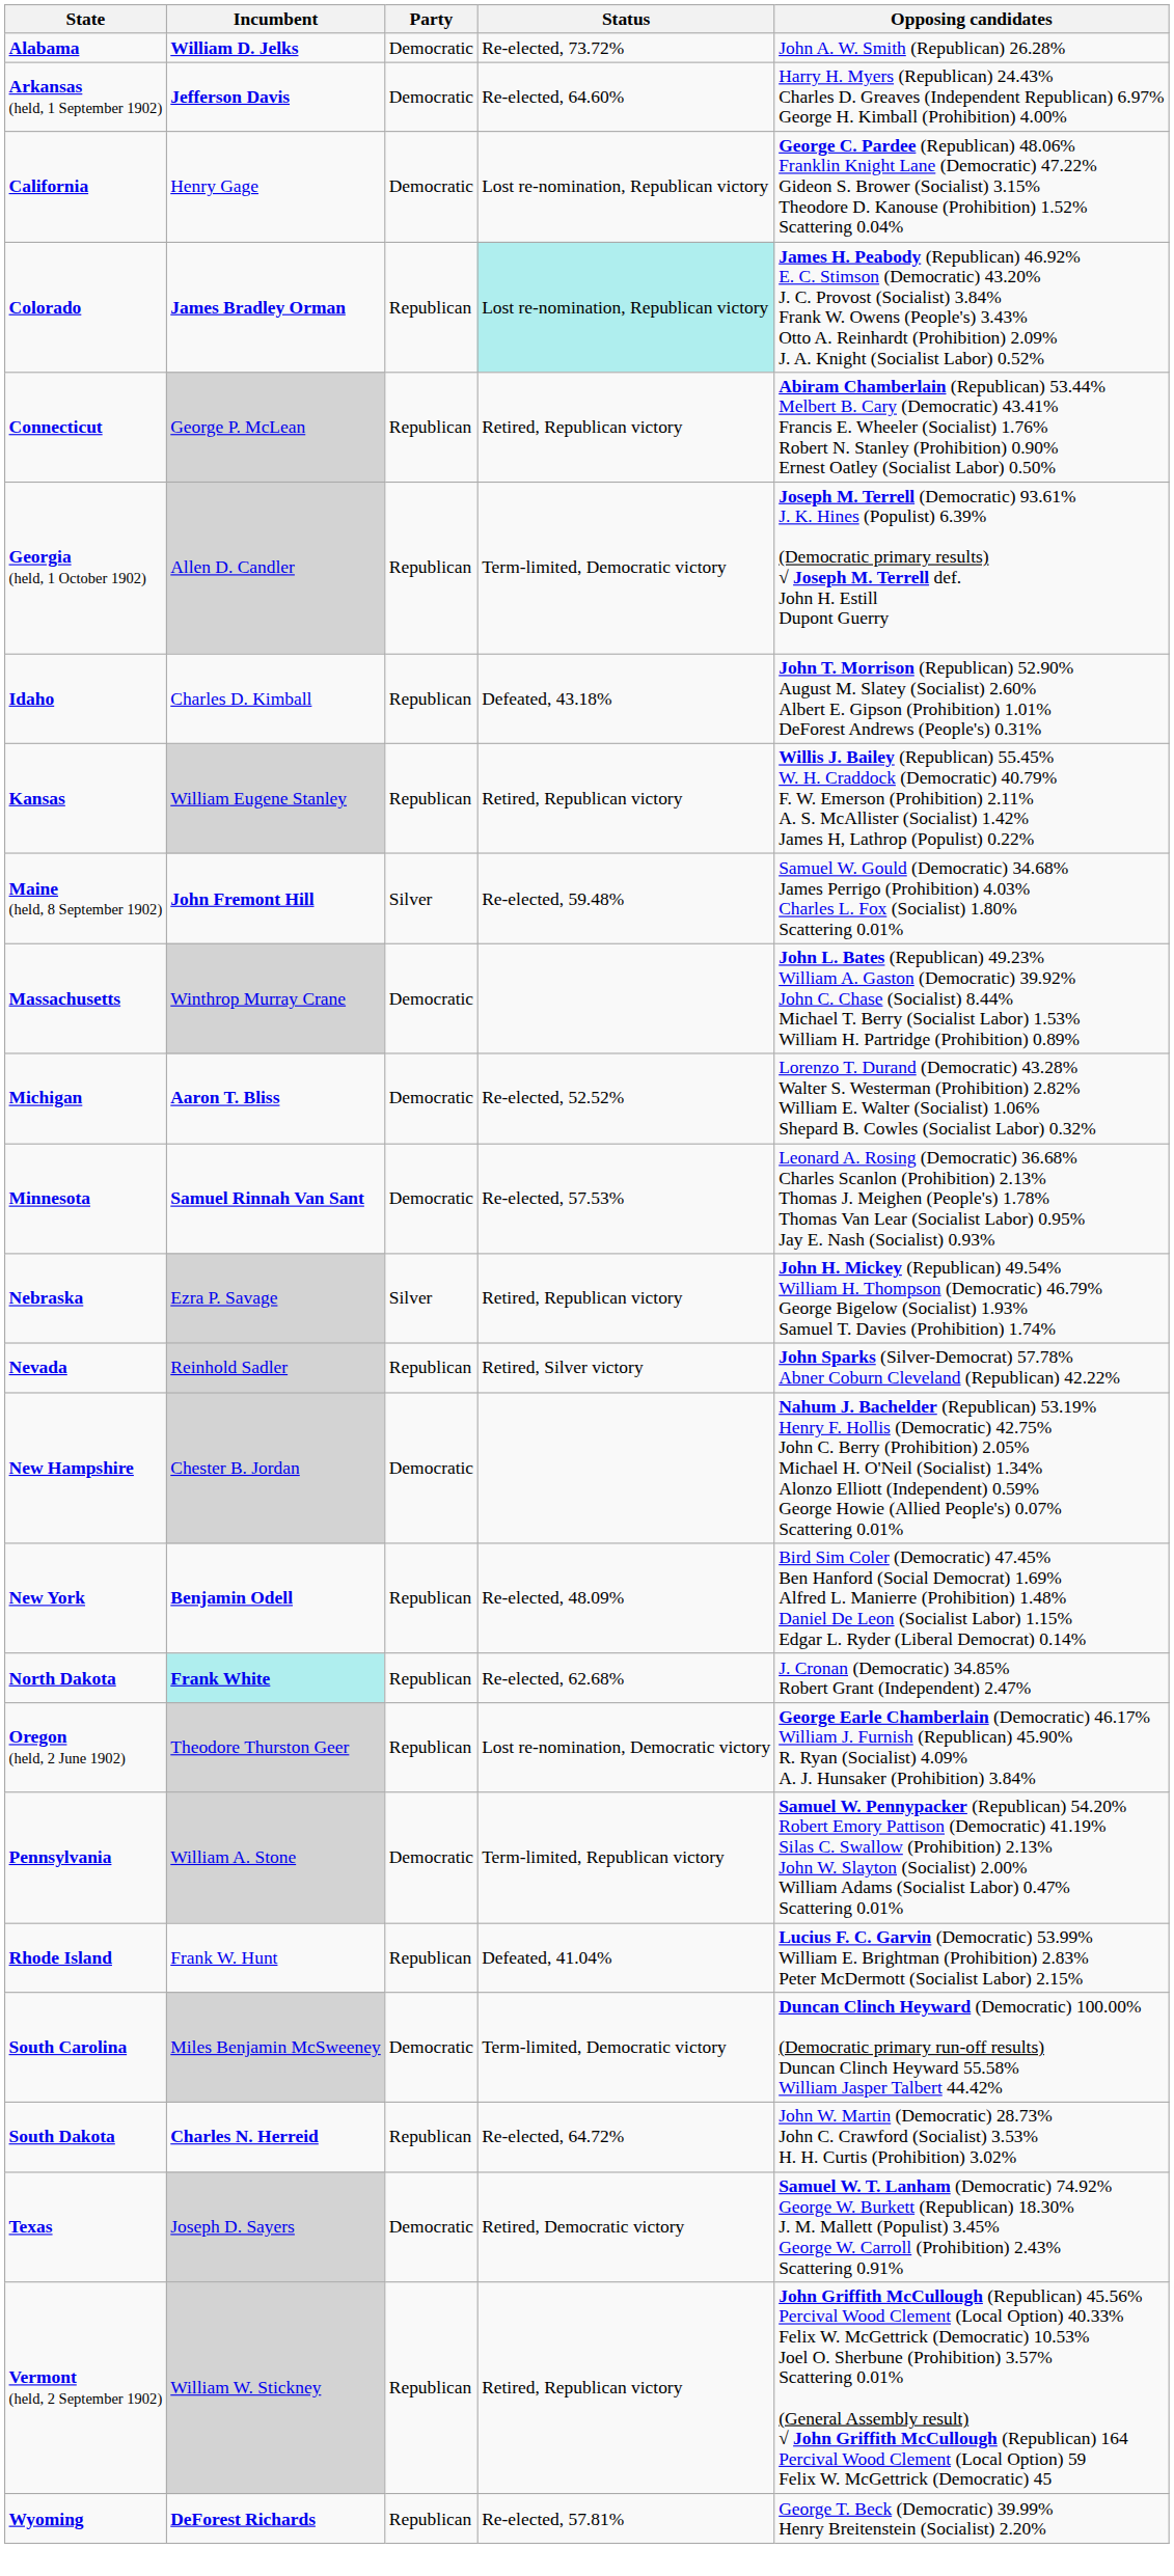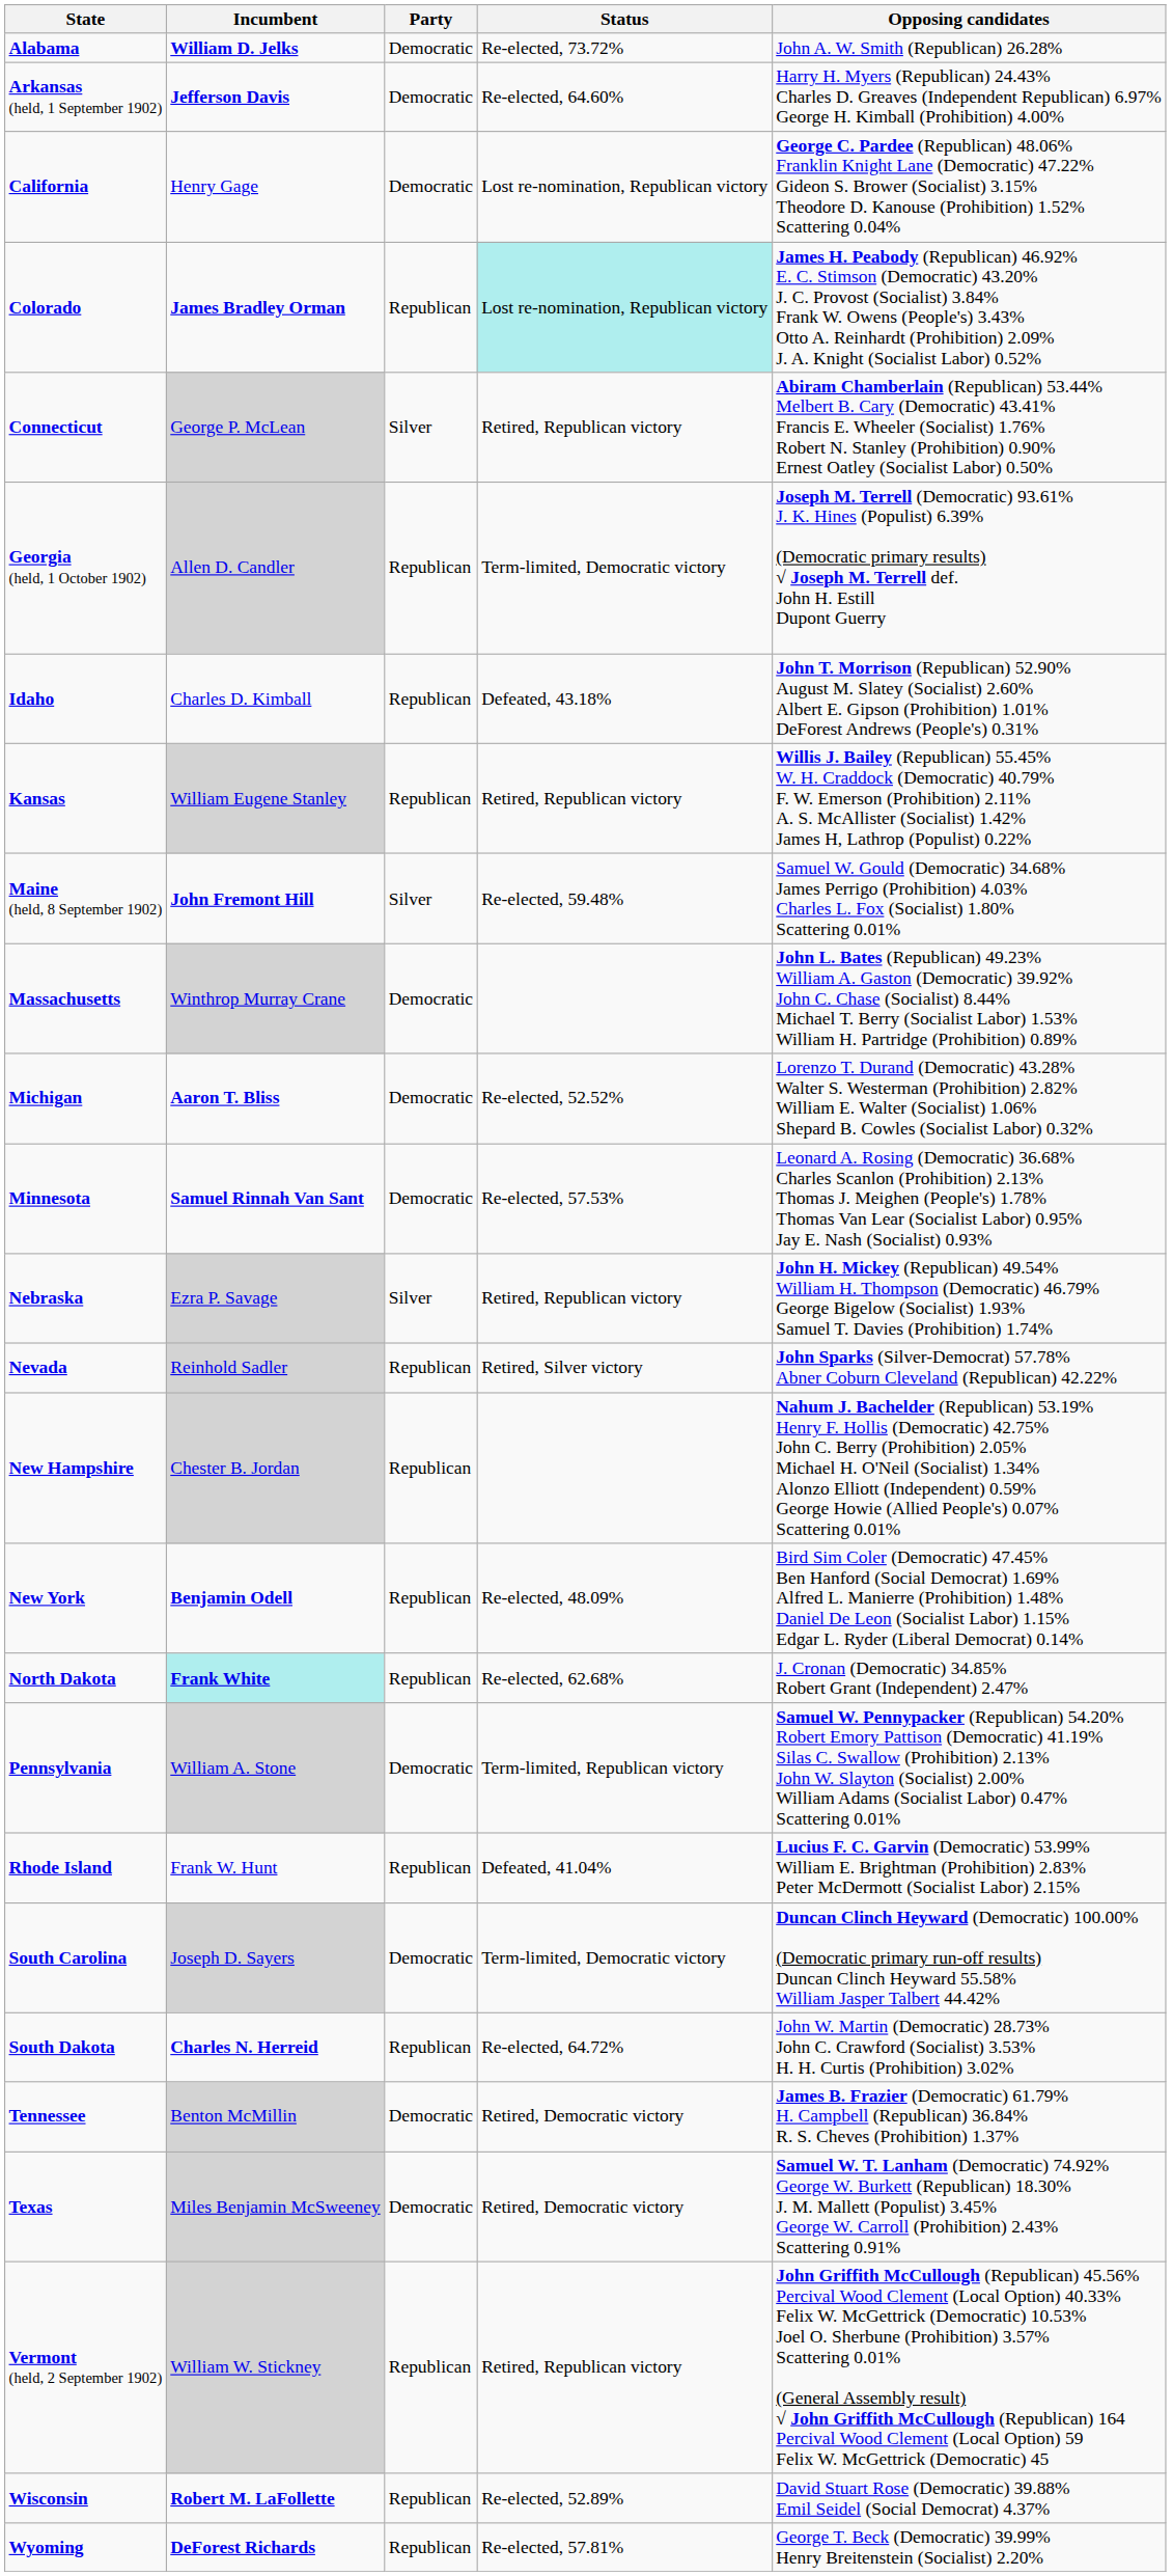 <table class="wikitable">
 <tr>
 <th>State</th>
 <th>Incumbent</th>
 <th>Party</th>
 <th>Status</th>
 <th>Opposing candidates</th>
 </tr>
 <tr>
 <td><strong><a href='#'>Alabama</a></strong></td>
 <td><strong><a href='#'>William D. Jelks</a></strong></td>
 <td>Democratic</td>
 <td>Re-elected, 73.72%</td>
 <td><a href='#'>John A. W. Smith</a> (Republican) 26.28%<br></td>
 </tr>
 <tr>
 <td><strong><a href='#'>Arkansas</a></strong><br><small>(held, 1 September 1902)</small></td>
 <td><strong><a href='#'>Jefferson Davis</a></strong></td>
 <td>Democratic</td>
 <td>Re-elected, 64.60%</td>
 <td><a href='#'>Harry H. Myers</a> (Republican) 24.43%<br>Charles D. Greaves (Independent Republican) 6.97%<br>George H. Kimball (Prohibition) 4.00%<br></td>
 </tr>
 <tr>
 <td><strong><a href='#'>California</a></strong></td>
 <td><a href='#'>Henry Gage</a></td>
 <td>Democratic</td>
 <td>Lost re-nomination, Republican victory</td>
 <td><strong><a href='#'>George C. Pardee</a></strong> (Republican) 48.06%<br><a href='#'>Franklin Knight Lane</a> (Democratic) 47.22%<br>Gideon S. Brower (Socialist) 3.15%<br>Theodore D. Kanouse (Prohibition) 1.52%<br>Scattering 0.04%<br></td>
 </tr>
 <tr>
 <td><strong><a href='#'>Colorado</a></strong></td>
 <td><strong><a href='#'>James Bradley Orman</a></strong></td>
 <td>Republican</td>
 <td style="background: paleturquoise;">Lost re-nomination, Republican victory</td>
 <td><strong><a href='#'>James H. Peabody</a></strong> (Republican) 46.92%<br><a href='#'>E. C. Stimson</a> (Democratic) 43.20%<br>J. C. Provost (Socialist) 3.84%<br>Frank W. Owens (People's) 3.43%<br>Otto A. Reinhardt (Prohibition) 2.09%<br>J. A. Knight (Socialist Labor) 0.52%<br></td>
 </tr>
 <tr>
 <td><strong><a href='#'>Connecticut</a></strong></td>
 <td bgcolor="lightgrey"><a href='#'>George P. McLean</a></td>
-<td>Republican</td>
+<td>Silver</td>
 <td>Retired, Republican victory</td>
 <td><strong><a href='#'>Abiram Chamberlain</a></strong> (Republican) 53.44%<br><a href='#'>Melbert B. Cary</a> (Democratic) 43.41%<br>Francis E. Wheeler (Socialist) 1.76%<br>Robert N. Stanley (Prohibition) 0.90%<br>Ernest Oatley (Socialist Labor) 0.50%<br></td>
 </tr>
 <tr>
 <td><strong><a href='#'>Georgia</a></strong><br><small>(held, 1 October 1902)</small></td>
 <td bgcolor="lightgrey"><a href='#'>Allen D. Candler</a></td>
 <td>Republican</td>
 <td>Term-limited, Democratic victory</td>
 <td><strong><a href='#'>Joseph M. Terrell</a></strong> (Democratic) 93.61%<br><a href='#'>J. K. Hines</a> (Populist) 6.39%<br><br><u>(Democratic primary results)</u><br><strong>√ <a href='#'>Joseph M. Terrell</a></strong> def.<br>John H. Estill<br>Dupont Guerry<br><br></td>
 </tr>
 <tr>
 <td><strong><a href='#'>Idaho</a></strong></td>
 <td><a href='#'>Charles D. Kimball</a></td>
 <td>Republican</td>
 <td>Defeated, 43.18%</td>
 <td><strong><a href='#'>John T. Morrison</a></strong> (Republican) 52.90%<br>August M. Slatey (Socialist) 2.60%<br>Albert E. Gipson (Prohibition) 1.01%<br>DeForest Andrews (People's) 0.31%<br></td>
 </tr>
 <tr>
 <td><strong><a href='#'>Kansas</a></strong></td>
 <td bgcolor="lightgrey"><a href='#'>William Eugene Stanley</a></td>
 <td>Republican</td>
 <td>Retired, Republican victory</td>
 <td><strong><a href='#'>Willis J. Bailey</a></strong> (Republican) 55.45%<br><a href='#'>W. H. Craddock</a> (Democratic) 40.79%<br>F. W. Emerson (Prohibition) 2.11%<br>A. S. McAllister (Socialist) 1.42%<br>James H, Lathrop (Populist) 0.22%<br></td>
 </tr>
 <tr>
 <td><strong><a href='#'>Maine</a></strong><br><small>(held, 8 September 1902)</small></td>
 <td><strong><a href='#'>John Fremont Hill</a></strong></td>
 <td>Silver</td>
 <td>Re-elected, 59.48%</td>
 <td><a href='#'>Samuel W. Gould</a> (Democratic) 34.68%<br>James Perrigo (Prohibition) 4.03%<br><a href='#'>Charles L. Fox</a> (Socialist) 1.80%<br>Scattering 0.01%<br></td>
 </tr>
 <tr>
 <td><strong><a href='#'>Massachusetts</a></strong></td>
 <td bgcolor="lightgrey"><a href='#'>Winthrop Murray Crane</a></td>
 <td>Democratic</td>
 <td></td>
 <td><strong><a href='#'>John L. Bates</a></strong> (Republican) 49.23%<br><a href='#'>William A. Gaston</a> (Democratic) 39.92%<br><a href='#'>John C. Chase</a> (Socialist) 8.44%<br>Michael T. Berry (Socialist Labor) 1.53%<br>William H. Partridge (Prohibition) 0.89%<br></td>
 </tr>
 <tr>
 <td><strong><a href='#'>Michigan</a></strong></td>
 <td><strong><a href='#'>Aaron T. Bliss</a></strong></td>
 <td>Democratic</td>
 <td>Re-elected, 52.52%</td>
 <td><a href='#'>Lorenzo T. Durand</a> (Democratic) 43.28%<br>Walter S. Westerman (Prohibition) 2.82%<br>William E. Walter (Socialist) 1.06%<br>Shepard B. Cowles (Socialist Labor) 0.32%<br></td>
 </tr>
 <tr>
 <td><strong><a href='#'>Minnesota</a></strong></td>
 <td><strong><a href='#'>Samuel Rinnah Van Sant</a></strong></td>
 <td>Democratic</td>
 <td>Re-elected, 57.53%</td>
 <td><a href='#'>Leonard A. Rosing</a> (Democratic) 36.68%<br>Charles Scanlon (Prohibition) 2.13%<br>Thomas J. Meighen (People's) 1.78%<br>Thomas Van Lear (Socialist Labor) 0.95%<br>Jay E. Nash (Socialist) 0.93%<br></td>
 </tr>
 <tr>
 <td><strong><a href='#'>Nebraska</a></strong></td>
 <td bgcolor="lightgrey"><a href='#'>Ezra P. Savage</a></td>
 <td>Silver</td>
 <td>Retired, Republican victory</td>
 <td><strong><a href='#'>John H. Mickey</a></strong> (Republican) 49.54%<br><a href='#'>William H. Thompson</a> (Democratic) 46.79%<br>George Bigelow (Socialist) 1.93%<br>Samuel T. Davies (Prohibition) 1.74%<br></td>
 </tr>
 <tr>
 <td><strong><a href='#'>Nevada</a></strong></td>
 <td bgcolor="lightgrey"><a href='#'>Reinhold Sadler</a></td>
 <td>Republican</td>
 <td>Retired, Silver victory</td>
 <td><strong><a href='#'>John Sparks</a></strong> (Silver-Democrat) 57.78%<br><a href='#'>Abner Coburn Cleveland</a> (Republican) 42.22%<br></td>
 </tr>
 <tr>
 <td><strong><a href='#'>New Hampshire</a></strong></td>
 <td bgcolor="lightgrey"><a href='#'>Chester B. Jordan</a></td>
-<td>Democratic</td>
+<td>Republican</td>
 <td></td>
 <td><strong><a href='#'>Nahum J. Bachelder</a></strong> (Republican) 53.19%<br><a href='#'>Henry F. Hollis</a> (Democratic) 42.75%<br>John C. Berry (Prohibition) 2.05%<br>Michael H. O'Neil (Socialist) 1.34%<br>Alonzo Elliott (Independent) 0.59%<br>George Howie (Allied People's) 0.07%<br>Scattering 0.01%<br></td>
 </tr>
 <tr>
 <td><strong><a href='#'>New York</a></strong></td>
 <td><strong><a href='#'>Benjamin Odell</a></strong></td>
 <td>Republican</td>
 <td>Re-elected, 48.09%</td>
 <td><a href='#'>Bird Sim Coler</a> (Democratic) 47.45%<br>Ben Hanford (Social Democrat) 1.69%<br>Alfred L. Manierre (Prohibition) 1.48%<br><a href='#'>Daniel De Leon</a> (Socialist Labor) 1.15%<br>Edgar L. Ryder (Liberal Democrat) 0.14%<br></td>
 </tr>
 <tr>
 <td><strong><a href='#'>North Dakota</a></strong></td>
 <td style="background: paleturquoise;"><strong><a href='#'>Frank White</a></strong></td>
 <td>Republican</td>
 <td>Re-elected, 62.68%</td>
 <td><a href='#'>J. Cronan</a> (Democratic) 34.85%<br>Robert Grant (Independent) 2.47%<br></td>
 </tr>
 <tr>
-<td><strong><a href='#'>Oregon</a></strong><br><small>(held, 2 June 1902)</small></td>
-<td bgcolor="lightgrey"><a href='#'>Theodore Thurston Geer</a></td>
-<td>Republican</td>
-<td>Lost re-nomination, Democratic victory</td>
-<td><strong><a href='#'>George Earle Chamberlain</a></strong> (Democratic) 46.17%<br><a href='#'>William J. Furnish</a> (Republican) 45.90%<br>R. Ryan (Socialist) 4.09%<br>A. J. Hunsaker (Prohibition) 3.84%<br></td>
-</tr>
-<tr>
 <td><strong><a href='#'>Pennsylvania</a></strong></td>
 <td bgcolor="lightgrey"><a href='#'>William A. Stone</a></td>
 <td>Democratic</td>
 <td>Term-limited, Republican victory</td>
 <td><strong><a href='#'>Samuel W. Pennypacker</a></strong> (Republican) 54.20%<br><a href='#'>Robert Emory Pattison</a> (Democratic) 41.19%<br><a href='#'>Silas C. Swallow</a> (Prohibition) 2.13%<br><a href='#'>John W. Slayton</a> (Socialist) 2.00%<br>William Adams (Socialist Labor) 0.47%<br>Scattering 0.01%<br></td>
 </tr>
 <tr>
 <td><strong><a href='#'>Rhode Island</a></strong></td>
 <td><a href='#'>Frank W. Hunt</a></td>
 <td>Republican</td>
 <td>Defeated, 41.04%</td>
 <td><strong><a href='#'>Lucius F. C. Garvin</a></strong> (Democratic) 53.99%<br>William E. Brightman (Prohibition) 2.83%<br>Peter McDermott (Socialist Labor) 2.15%<br></td>
 </tr>
 <tr>
 <td><strong><a href='#'>South Carolina</a></strong></td>
-<td bgcolor="lightgrey"><a href='#'>Miles Benjamin McSweeney</a></td>
+<td bgcolor="lightgrey"><a href='#'>Joseph D. Sayers</a></td>
 <td>Democratic</td>
 <td>Term-limited, Democratic victory</td>
 <td><strong><a href='#'>Duncan Clinch Heyward</a></strong> (Democratic) 100.00%<br><br><u>(Democratic primary run-off results)</u><br>Duncan Clinch Heyward 55.58%<br><a href='#'>William Jasper Talbert</a> 44.42%<br></td>
 </tr>
 <tr>
 <td><strong><a href='#'>South Dakota</a></strong></td>
 <td><strong><a href='#'>Charles N. Herreid</a></strong></td>
 <td>Republican</td>
 <td>Re-elected, 64.72%</td>
 <td><a href='#'>John W. Martin</a> (Democratic) 28.73%<br>John C. Crawford (Socialist) 3.53%<br>H. H. Curtis (Prohibition) 3.02%<br></td>
 </tr>
 <tr>
+<td><strong><a href='#'>Tennessee</a></strong></td>
+<td bgcolor="lightgrey"><a href='#'>Benton McMillin</a></td>
+<td>Democratic</td>
+<td>Retired, Democratic victory</td>
+<td><strong><a href='#'>James B. Frazier</a></strong> (Democratic) 61.79%<br><a href='#'>H. Campbell</a> (Republican) 36.84%<br>R. S. Cheves (Prohibition) 1.37%<br></td>
+</tr>
+<tr>
 <td><strong><a href='#'>Texas</a></strong></td>
-<td bgcolor="lightgrey"><a href='#'>Joseph D. Sayers</a></td>
+<td bgcolor="lightgrey"><a href='#'>Miles Benjamin McSweeney</a></td>
 <td>Democratic</td>
 <td>Retired, Democratic victory</td>
 <td><strong><a href='#'>Samuel W. T. Lanham</a></strong> (Democratic) 74.92%<br><a href='#'>George W. Burkett</a> (Republican) 18.30%<br>J. M. Mallett (Populist) 3.45%<br><a href='#'>George W. Carroll</a> (Prohibition) 2.43%<br>Scattering 0.91%<br></td>
 </tr>
 <tr>
 <td><strong><a href='#'>Vermont</a></strong><br><small>(held, 2 September 1902)</small></td>
 <td bgcolor="lightgrey"><a href='#'>William W. Stickney</a></td>
 <td>Republican</td>
 <td>Retired, Republican victory</td>
 <td><strong><a href='#'>John Griffith McCullough</a></strong> (Republican) 45.56%<br><a href='#'>Percival Wood Clement</a> (Local Option) 40.33%<br>Felix W. McGettrick (Democratic) 10.53%<br>Joel O. Sherbune (Prohibition) 3.57%<br>Scattering 0.01%<br><br><u>(General Assembly result)</u><br><strong>√ <a href='#'>John Griffith McCullough</a></strong> (Republican) 164<br><a href='#'>Percival Wood Clement</a> (Local Option) 59<br> Felix W. McGettrick (Democratic) 45</td>
 </tr>
 <tr>
+<td><strong><a href='#'>Wisconsin</a></strong></td>
+<td><strong><a href='#'>Robert M. LaFollette</a></strong></td>
+<td>Republican</td>
+<td>Re-elected, 52.89%</td>
+<td><a href='#'>David Stuart Rose</a> (Democratic) 39.88%<br><a href='#'>Emil Seidel</a> (Social Democrat) 4.37%<br></td>
+</tr>
+<tr>
 <td><strong><a href='#'>Wyoming</a></strong></td>
 <td><strong><a href='#'>DeForest Richards</a></strong></td>
 <td>Republican</td>
 <td>Re-elected, 57.81%</td>
 <td><a href='#'>George T. Beck</a> (Democratic) 39.99%<br>Henry Breitenstein (Socialist) 2.20%<br></td>
 </tr>
 </table>
